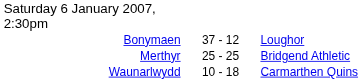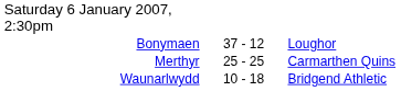 <table style="width:70%;" cellspacing="1">
 <tr>
 <th width=35%></th>
 <th width=15%></th>
 <th></th>
 </tr>
 <tr>
 <td>Saturday 6 January 2007, 2:30pm</td>
 </tr>
 <tr style=font-size:90%>
 <td align=right><a href='#'>Bonymaen</a></td>
 <td align=center>37 - 12</td>
 <td><a href='#'>Loughor</a></td>
 </tr>
 <tr style=font-size:90%>
 <td align=right><a href='#'>Merthyr</a></td>
 <td align=center>25 - 25</td>
-<td><a href='#'>Bridgend Athletic</a></td>
+<td><a href='#'>Carmarthen Quins</a></td>
 </tr>
 <tr style=font-size:90%>
 <td align=right><a href='#'>Waunarlwydd</a></td>
 <td align=center>10 - 18</td>
-<td><a href='#'>Carmarthen Quins</a></td>
+<td><a href='#'>Bridgend Athletic</a></td>
 </tr>
 </table>
